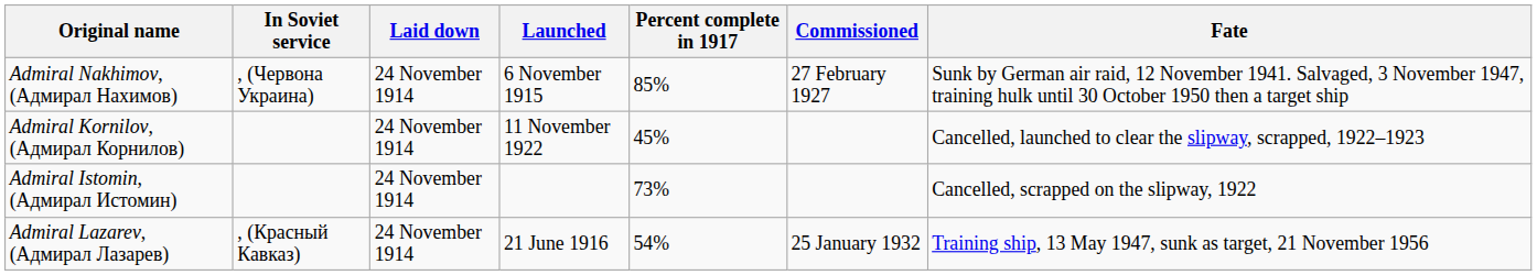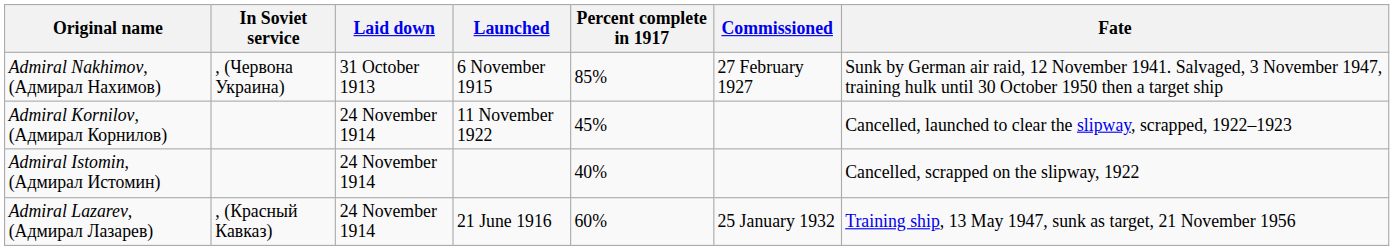 <table class="wikitable plainrowheaders">
 <tr>
 <th scope="col">Original name</th>
 <th scope="col">In Soviet service</th>
 <th scope="col"><a href='#'>Laid down</a></th>
 <th scope="col"><a href='#'>Launched</a></th>
 <th scope="col">Percent complete in 1917</th>
 <th scope="col"><a href='#'>Commissioned</a></th>
 <th scope="col">Fate</th>
 </tr>
 <tr>
 <td scope="row"><em>Admiral Nakhimov</em>, (Адмирал Нахимов)</td>
 <td>, (Червона Украина)</td>
-<td>24 November 1914</td>
+<td>31 October 1913</td>
 <td>6 November 1915</td>
 <td>85%</td>
 <td>27 February 1927</td>
 <td>Sunk by German air raid, 12 November 1941. Salvaged, 3 November 1947, training hulk until 30 October 1950 then a target ship</td>
 </tr>
 <tr>
 <td scope="row"><em>Admiral Kornilov</em>, (Адмирал Корнилов)</td>
 <td></td>
 <td>24 November 1914</td>
 <td>11 November 1922</td>
 <td>45%</td>
 <td></td>
 <td>Cancelled, launched to clear the <a href='#'>slipway</a>, scrapped, 1922–1923</td>
 </tr>
 <tr>
 <td scope="row"><em>Admiral Istomin</em>, (Адмирал Истомин)</td>
 <td></td>
 <td>24 November 1914</td>
 <td></td>
-<td>73%</td>
+<td>40%</td>
 <td></td>
 <td>Cancelled, scrapped on the slipway, 1922</td>
 </tr>
 <tr>
 <td scope="row"><em>Admiral Lazarev</em>, (Адмирал Лазарев)</td>
 <td>, (Красный Кавказ)</td>
 <td>24 November 1914</td>
 <td>21 June 1916</td>
-<td>54%</td>
+<td>60%</td>
 <td>25 January 1932</td>
 <td><a href='#'>Training ship</a>, 13 May 1947, sunk as target, 21 November 1956</td>
 </tr>
 </table>
